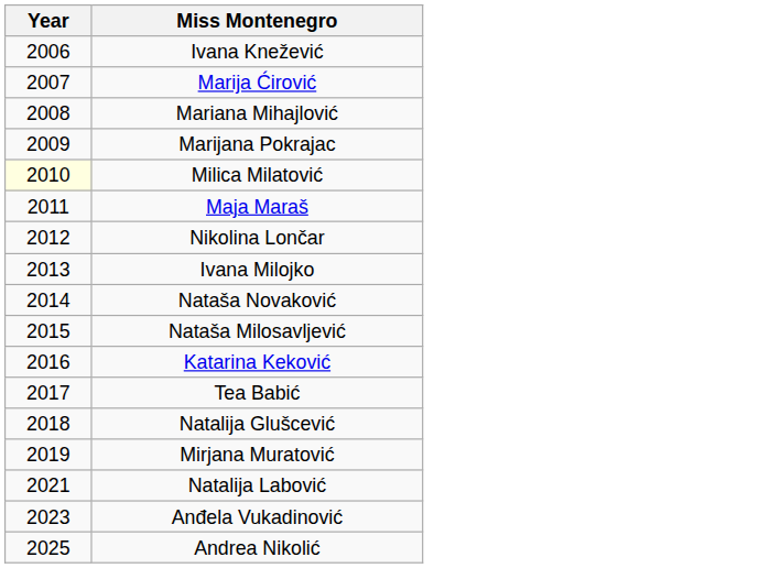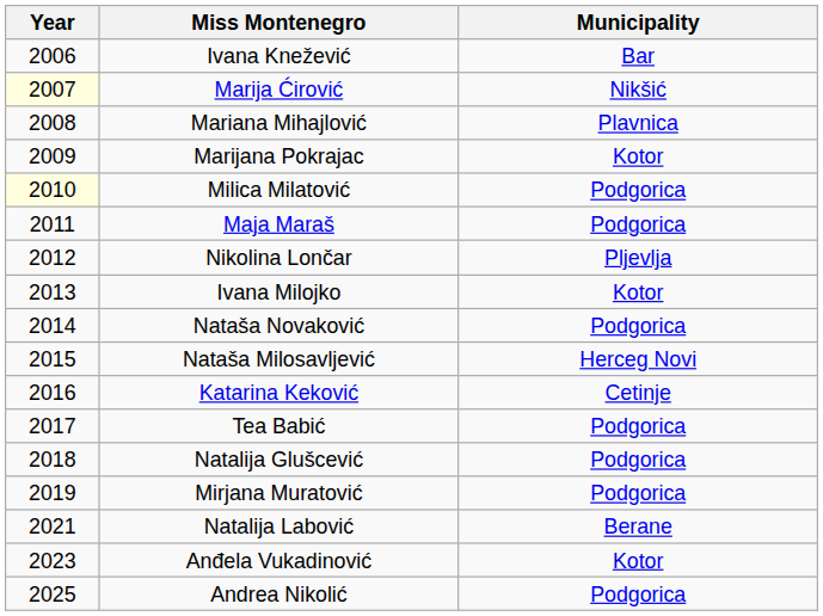 <table class="wikitable sortable" style="font-size: 95%; text-align:center">
 <tr>
 <th width="60">Year</th>
 <th width="250">Miss Montenegro</th>
+<th width="250">Municipality</th>
 </tr>
 <tr>
 <td>2006</td>
 <td>Ivana Knežević</td>
+<td><a href='#'>Bar</a></td>
 </tr>
 <tr>
-<td>2007</td>
+<td style="background: lightyellow;">2007</td>
 <td><a href='#'>Marija Ćirović</a></td>
+<td><a href='#'>Nikšić</a></td>
 </tr>
 <tr>
 <td>2008</td>
 <td>Mariana Mihajlović</td>
+<td><a href='#'>Plavnica</a></td>
 </tr>
 <tr>
 <td>2009</td>
 <td>Marijana Pokrajac</td>
+<td><a href='#'>Kotor</a></td>
 </tr>
 <tr>
 <td style="background: lightyellow;">2010</td>
 <td>Milica Milatović</td>
+<td><a href='#'>Podgorica</a></td>
 </tr>
 <tr>
 <td>2011</td>
 <td><a href='#'>Maja Maraš</a></td>
+<td><a href='#'>Podgorica</a></td>
 </tr>
 <tr>
 <td>2012</td>
 <td>Nikolina Lončar</td>
+<td><a href='#'>Pljevlja</a></td>
 </tr>
 <tr>
 <td>2013</td>
 <td>Ivana Milojko</td>
+<td><a href='#'>Kotor</a></td>
 </tr>
 <tr>
 <td>2014</td>
 <td>Nataša Novaković</td>
+<td><a href='#'>Podgorica</a></td>
 </tr>
 <tr>
 <td>2015</td>
 <td>Nataša Milosavljević</td>
+<td><a href='#'>Herceg Novi</a></td>
 </tr>
 <tr>
 <td>2016</td>
 <td><a href='#'>Katarina Keković</a></td>
+<td><a href='#'>Cetinje</a></td>
 </tr>
 <tr>
 <td>2017</td>
 <td>Tea Babić</td>
+<td><a href='#'>Podgorica</a></td>
 </tr>
 <tr>
 <td>2018</td>
 <td>Natalija Glušcević</td>
+<td><a href='#'>Podgorica</a></td>
 </tr>
 <tr>
 <td>2019</td>
 <td>Mirjana Muratović</td>
+<td><a href='#'>Podgorica</a></td>
 </tr>
 <tr>
 <td>2021</td>
 <td>Natalija Labović</td>
+<td><a href='#'>Berane</a></td>
 </tr>
 <tr>
 <td>2023</td>
 <td>Anđela Vukadinović</td>
+<td><a href='#'>Kotor</a></td>
 </tr>
 <tr>
 <td>2025</td>
 <td>Andrea Nikolić</td>
+<td><a href='#'>Podgorica</a></td>
 </tr>
 </table>
